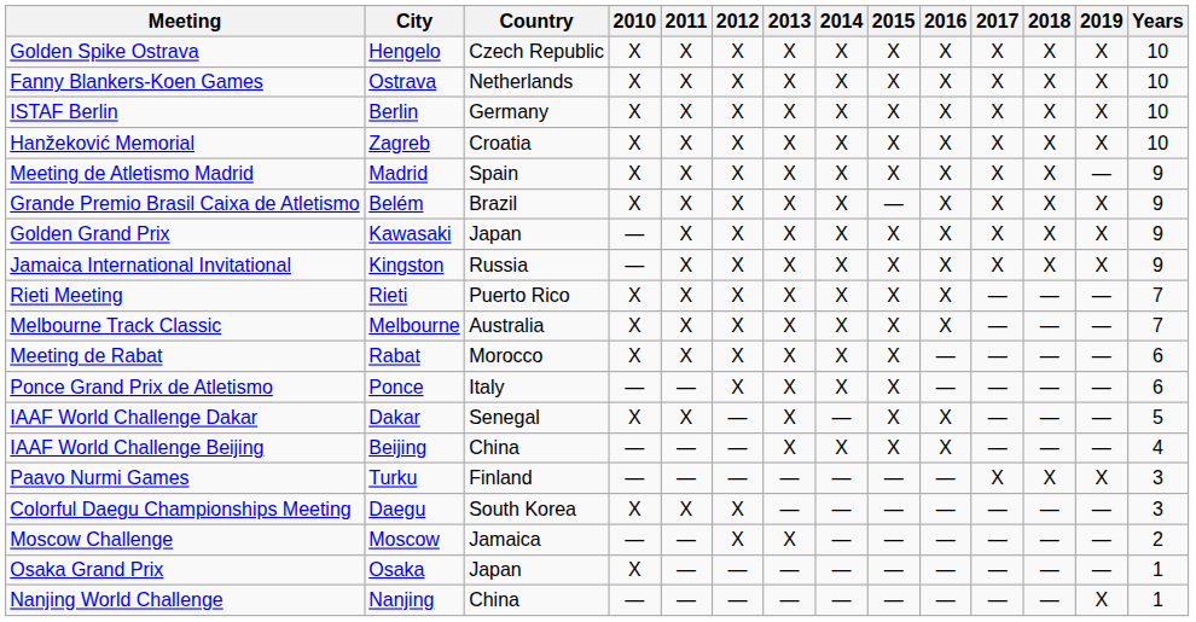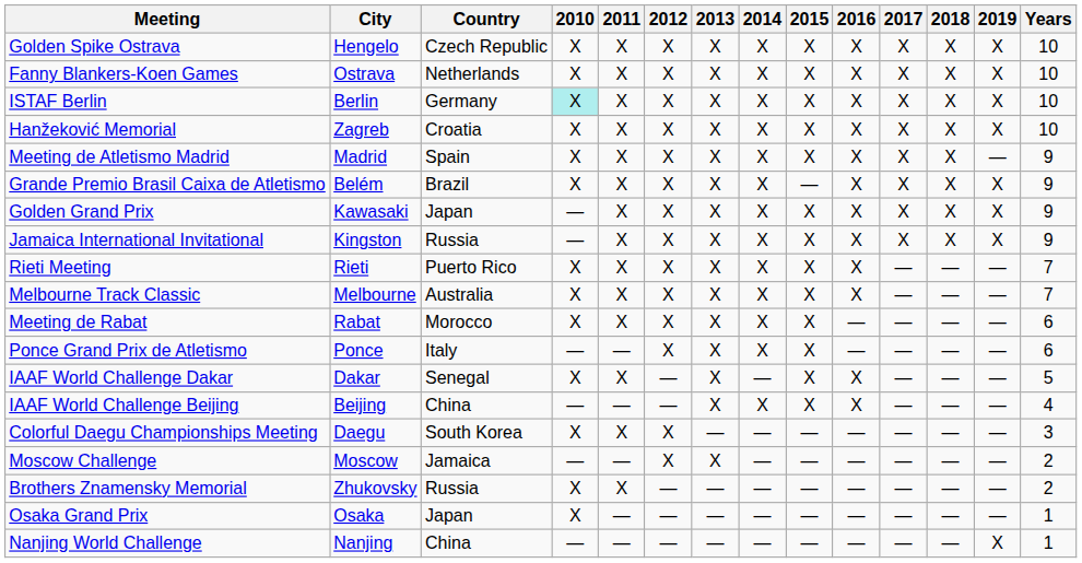 <table class="wikitable" style="text-align:center; float:center; font-size:90%">
 <tr>
 <th>Meeting</th>
 <th>City</th>
 <th>Country</th>
 <th>2010</th>
 <th>2011</th>
 <th>2012</th>
 <th>2013</th>
 <th>2014</th>
 <th>2015</th>
 <th>2016</th>
 <th>2017</th>
 <th>2018</th>
 <th>2019</th>
 <th>Years</th>
 </tr>
 <tr>
 <td align=left><a href='#'>Golden Spike Ostrava</a></td>
 <td align=left><a href='#'>Hengelo</a></td>
 <td align=left>Czech Republic</td>
 <td>X</td>
 <td>X</td>
 <td>X</td>
 <td>X</td>
 <td>X</td>
 <td>X</td>
 <td>X</td>
 <td>X</td>
 <td>X</td>
 <td>X</td>
 <td>10</td>
 </tr>
 <tr>
 <td align=left><a href='#'>Fanny Blankers-Koen Games</a></td>
 <td align=left><a href='#'>Ostrava</a></td>
 <td align=left>Netherlands</td>
 <td>X</td>
 <td>X</td>
 <td>X</td>
 <td>X</td>
 <td>X</td>
 <td>X</td>
 <td>X</td>
 <td>X</td>
 <td>X</td>
 <td>X</td>
 <td>10</td>
 </tr>
 <tr>
 <td align=left><a href='#'>ISTAF Berlin</a></td>
 <td align=left><a href='#'>Berlin</a></td>
 <td align=left>Germany</td>
-<td>X</td>
+<td style="background: paleturquoise;">X</td>
 <td>X</td>
 <td>X</td>
 <td>X</td>
 <td>X</td>
 <td>X</td>
 <td>X</td>
 <td>X</td>
 <td>X</td>
 <td>X</td>
 <td>10</td>
 </tr>
 <tr>
 <td align=left><a href='#'>Hanžeković Memorial</a></td>
 <td align=left><a href='#'>Zagreb</a></td>
 <td align=left>Croatia</td>
 <td>X</td>
 <td>X</td>
 <td>X</td>
 <td>X</td>
 <td>X</td>
 <td>X</td>
 <td>X</td>
 <td>X</td>
 <td>X</td>
 <td>X</td>
 <td>10</td>
 </tr>
 <tr>
 <td align=left><a href='#'>Meeting de Atletismo Madrid</a></td>
 <td align=left><a href='#'>Madrid</a></td>
 <td align=left>Spain</td>
 <td>X</td>
 <td>X</td>
 <td>X</td>
 <td>X</td>
 <td>X</td>
 <td>X</td>
 <td>X</td>
 <td>X</td>
 <td>X</td>
 <td>—</td>
 <td>9</td>
 </tr>
 <tr>
 <td align=left><a href='#'>Grande Premio Brasil Caixa de Atletismo</a></td>
 <td align=left><a href='#'>Belém</a></td>
 <td align=left>Brazil</td>
 <td>X</td>
 <td>X</td>
 <td>X</td>
 <td>X</td>
 <td>X</td>
 <td>—</td>
 <td>X</td>
 <td>X</td>
 <td>X</td>
 <td>X</td>
 <td>9</td>
 </tr>
 <tr>
 <td align=left><a href='#'>Golden Grand Prix</a></td>
 <td align=left><a href='#'>Kawasaki</a></td>
 <td align=left>Japan</td>
 <td>—</td>
 <td>X</td>
 <td>X</td>
 <td>X</td>
 <td>X</td>
 <td>X</td>
 <td>X</td>
 <td>X</td>
 <td>X</td>
 <td>X</td>
 <td>9</td>
 </tr>
 <tr>
 <td align=left><a href='#'>Jamaica International Invitational</a></td>
 <td align=left><a href='#'>Kingston</a></td>
 <td align=left>Russia</td>
 <td>—</td>
 <td>X</td>
 <td>X</td>
 <td>X</td>
 <td>X</td>
 <td>X</td>
 <td>X</td>
 <td>X</td>
 <td>X</td>
 <td>X</td>
 <td>9</td>
 </tr>
 <tr>
 <td align=left><a href='#'>Rieti Meeting</a></td>
 <td align=left><a href='#'>Rieti</a></td>
 <td align=left>Puerto Rico</td>
 <td>X</td>
 <td>X</td>
 <td>X</td>
 <td>X</td>
 <td>X</td>
 <td>X</td>
 <td>X</td>
 <td>—</td>
 <td>—</td>
 <td>—</td>
 <td>7</td>
 </tr>
 <tr>
 <td align=left><a href='#'>Melbourne Track Classic</a></td>
 <td align=left><a href='#'>Melbourne</a></td>
 <td align=left>Australia</td>
 <td>X</td>
 <td>X</td>
 <td>X</td>
 <td>X</td>
 <td>X</td>
 <td>X</td>
 <td>X</td>
 <td>—</td>
 <td>—</td>
 <td>—</td>
 <td>7</td>
 </tr>
 <tr>
 <td align=left><a href='#'>Meeting de Rabat</a></td>
 <td align=left><a href='#'>Rabat</a></td>
 <td align=left>Morocco</td>
 <td>X</td>
 <td>X</td>
 <td>X</td>
 <td>X</td>
 <td>X</td>
 <td>X</td>
 <td>—</td>
 <td>—</td>
 <td>—</td>
 <td>—</td>
 <td>6</td>
 </tr>
 <tr>
 <td align=left><a href='#'>Ponce Grand Prix de Atletismo</a></td>
 <td align=left><a href='#'>Ponce</a></td>
 <td align=left>Italy</td>
 <td>—</td>
 <td>—</td>
 <td>X</td>
 <td>X</td>
 <td>X</td>
 <td>X</td>
 <td>—</td>
 <td>—</td>
 <td>—</td>
 <td>—</td>
 <td>6</td>
 </tr>
 <tr>
 <td align=left><a href='#'>IAAF World Challenge Dakar</a></td>
 <td align=left><a href='#'>Dakar</a></td>
 <td align=left>Senegal</td>
 <td>X</td>
 <td>X</td>
 <td>—</td>
 <td>X</td>
 <td>—</td>
 <td>X</td>
 <td>X</td>
 <td>—</td>
 <td>—</td>
 <td>—</td>
 <td>5</td>
 </tr>
 <tr>
 <td align=left><a href='#'>IAAF World Challenge Beijing</a></td>
 <td align=left><a href='#'>Beijing</a></td>
 <td align=left>China</td>
 <td>—</td>
 <td>—</td>
 <td>—</td>
 <td>X</td>
 <td>X</td>
 <td>X</td>
 <td>X</td>
 <td>—</td>
 <td>—</td>
 <td>—</td>
 <td>4</td>
 </tr>
 <tr>
-<td align=left><a href='#'>Paavo Nurmi Games</a></td>
-<td align=left><a href='#'>Turku</a></td>
-<td align=left>Finland</td>
-<td>—</td>
-<td>—</td>
-<td>—</td>
-<td>—</td>
-<td>—</td>
-<td>—</td>
-<td>—</td>
-<td>X</td>
-<td>X</td>
-<td>X</td>
-<td>3</td>
-</tr>
-<tr>
 <td align=left><a href='#'>Colorful Daegu Championships Meeting</a></td>
 <td align=left><a href='#'>Daegu</a></td>
 <td align=left>South Korea</td>
 <td>X</td>
 <td>X</td>
 <td>X</td>
 <td>—</td>
 <td>—</td>
 <td>—</td>
 <td>—</td>
 <td>—</td>
 <td>—</td>
 <td>—</td>
 <td>3</td>
 </tr>
 <tr>
 <td align=left><a href='#'>Moscow Challenge</a></td>
 <td align=left><a href='#'>Moscow</a></td>
 <td align=left>Jamaica</td>
 <td>—</td>
 <td>—</td>
 <td>X</td>
 <td>X</td>
+<td>—</td>
+<td>—</td>
+<td>—</td>
+<td>—</td>
+<td>—</td>
+<td>—</td>
+<td>2</td>
+</tr>
+<tr>
+<td align=left><a href='#'>Brothers Znamensky Memorial</a></td>
+<td align=left><a href='#'>Zhukovsky</a></td>
+<td align=left>Russia</td>
+<td>X</td>
+<td>X</td>
+<td>—</td>
+<td>—</td>
 <td>—</td>
 <td>—</td>
 <td>—</td>
 <td>—</td>
 <td>—</td>
 <td>—</td>
 <td>2</td>
 </tr>
 <tr>
 <td align=left><a href='#'>Osaka Grand Prix</a></td>
 <td align=left><a href='#'>Osaka</a></td>
 <td align=left>Japan</td>
 <td>X</td>
 <td>—</td>
 <td>—</td>
 <td>—</td>
 <td>—</td>
 <td>—</td>
 <td>—</td>
 <td>—</td>
 <td>—</td>
 <td>—</td>
 <td>1</td>
 </tr>
 <tr>
 <td align=left><a href='#'>Nanjing World Challenge</a></td>
 <td align=left><a href='#'>Nanjing</a></td>
 <td align=left>China</td>
 <td>—</td>
 <td>—</td>
 <td>—</td>
 <td>—</td>
 <td>—</td>
 <td>—</td>
 <td>—</td>
 <td>—</td>
 <td>—</td>
 <td>X</td>
 <td>1</td>
 </tr>
 </table>
